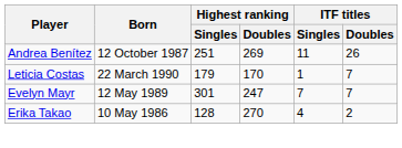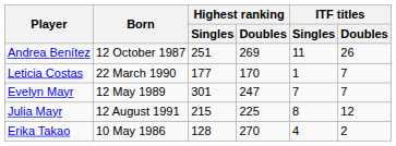 <table class=wikitable style=font-size:97%>
 <tr>
 <th rowspan="2">Player</th>
 <th rowspan="2">Born</th>
 <th colspan="2">Highest ranking</th>
 <th colspan="2">ITF titles</th>
 </tr>
 <tr>
 <th>Singles</th>
 <th>Doubles</th>
 <th>Singles</th>
 <th>Doubles</th>
 </tr>
 <tr>
 <td> <a href='#'>Andrea Benítez</a></td>
 <td>12 October 1987</td>
 <td>251</td>
 <td>269</td>
 <td>11</td>
 <td>26</td>
 </tr>
 <tr>
 <td> <a href='#'>Leticia Costas</a></td>
 <td>22 March 1990</td>
-<td>179</td>
+<td>177</td>
 <td>170</td>
 <td>1</td>
 <td>7</td>
 </tr>
 <tr>
 <td> <a href='#'>Evelyn Mayr</a></td>
 <td>12 May 1989</td>
 <td>301</td>
 <td>247</td>
 <td>7</td>
 <td>7</td>
 </tr>
 <tr>
+<td> <a href='#'>Julia Mayr</a></td>
+<td>12 August 1991</td>
+<td>215</td>
+<td>225</td>
+<td>8</td>
+<td>12</td>
+</tr>
+<tr>
 <td> <a href='#'>Erika Takao</a></td>
 <td>10 May 1986</td>
 <td>128</td>
 <td>270</td>
 <td>4</td>
 <td>2</td>
 </tr>
 </table>
